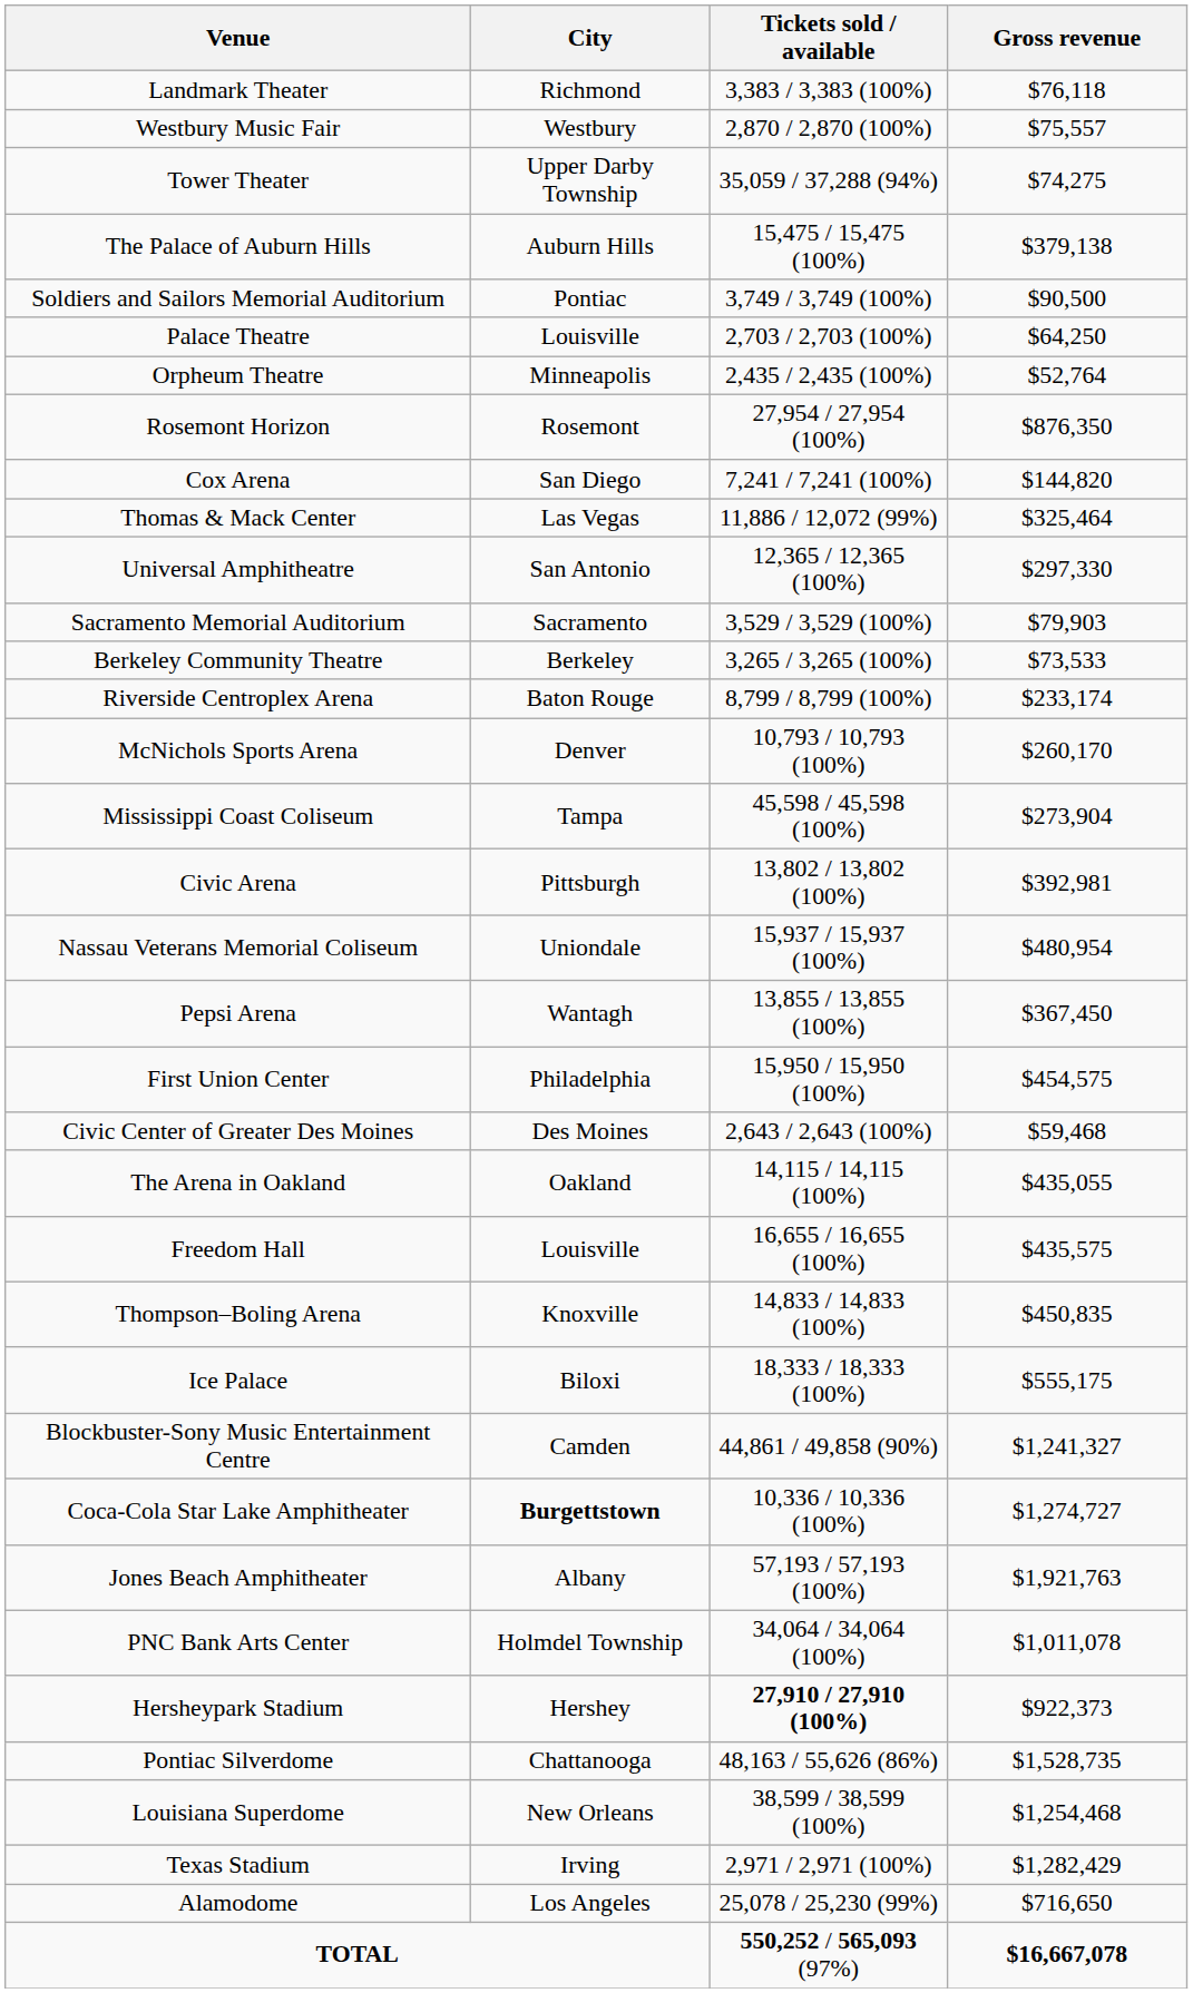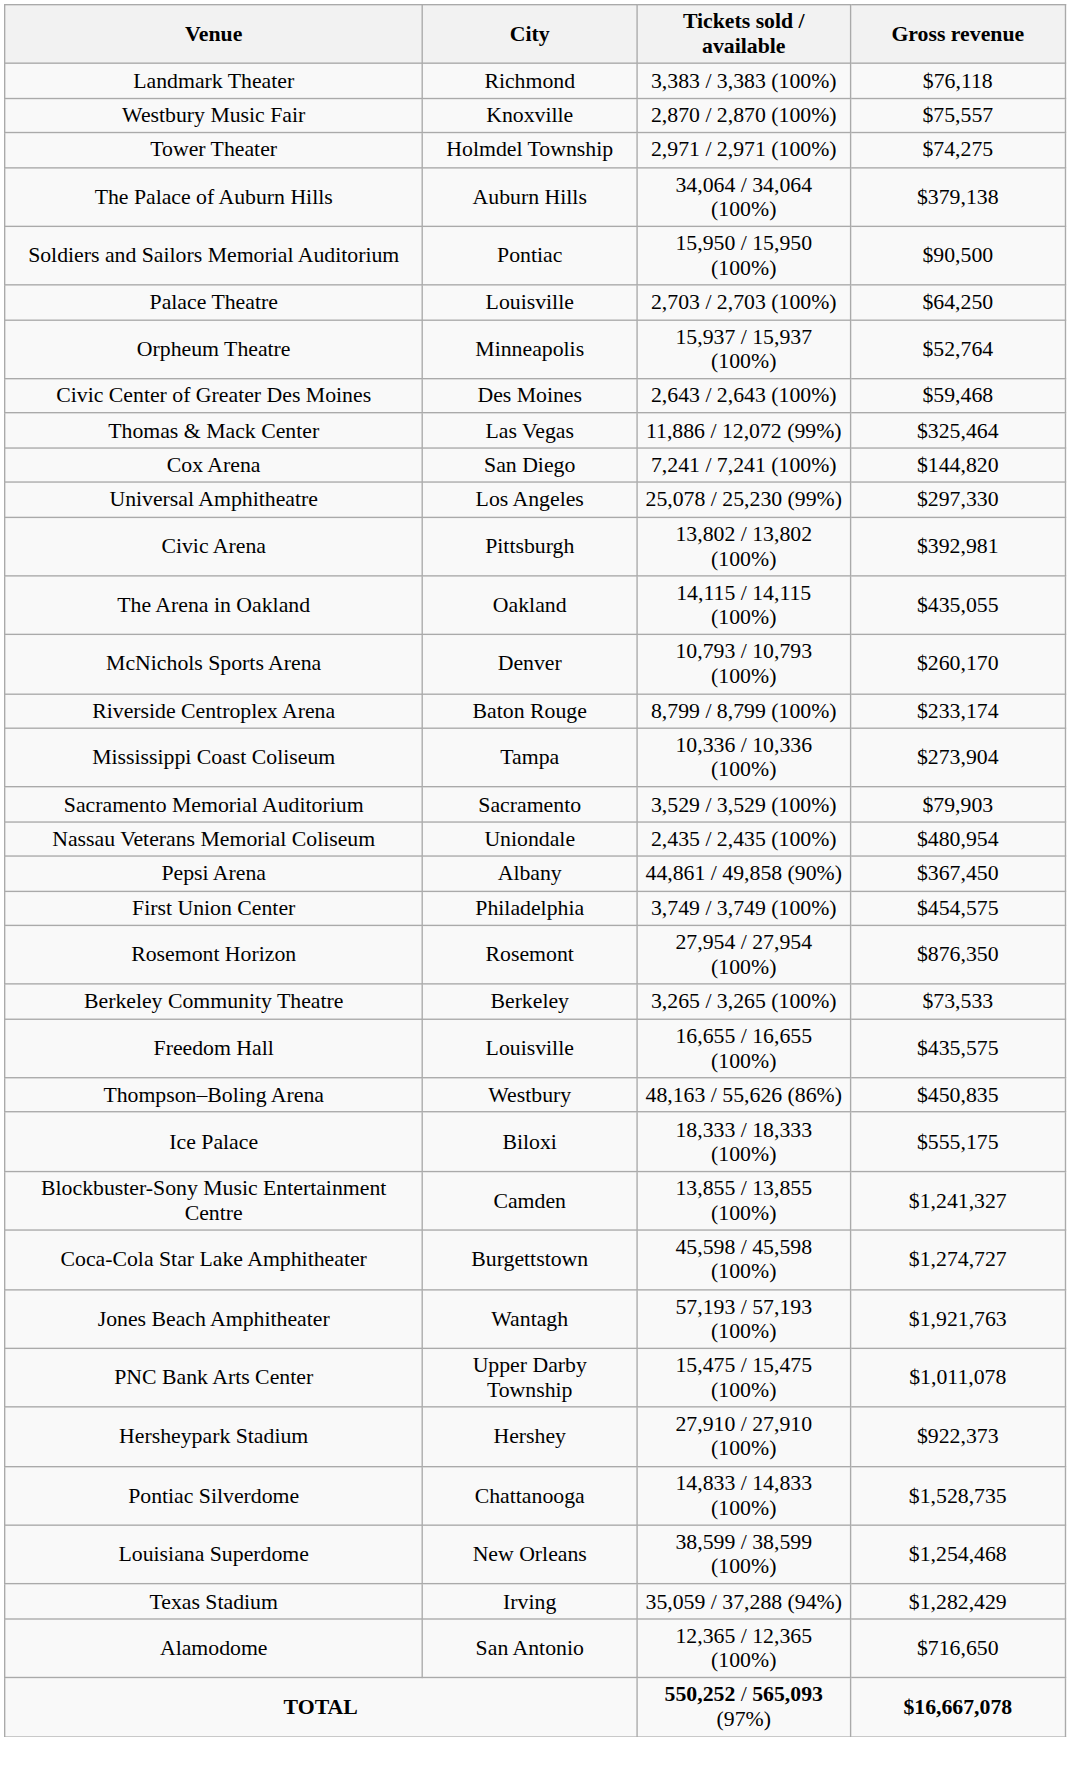 <table class="wikitable" style="text-align:center">
 <tr>
 <th style="width:300px;">Venue</th>
 <th style="width:150px;">City</th>
 <th style="width:150px;">Tickets sold / available</th>
 <th style="width:150px;">Gross revenue</th>
 </tr>
 <tr>
 <td>Landmark Theater</td>
 <td>Richmond</td>
 <td>3,383 / 3,383 (100%)</td>
 <td>$76,118</td>
 </tr>
 <tr>
 <td>Westbury Music Fair</td>
-<td>Westbury</td>
+<td>Knoxville</td>
 <td>2,870 / 2,870 (100%)</td>
 <td>$75,557</td>
 </tr>
 <tr>
 <td>Tower Theater</td>
-<td>Upper Darby Township</td>
-<td>35,059 / 37,288 (94%)</td>
+<td>Holmdel Township</td>
+<td>2,971 / 2,971 (100%)</td>
 <td>$74,275</td>
 </tr>
 <tr>
 <td>The Palace of Auburn Hills</td>
 <td>Auburn Hills</td>
-<td>15,475 / 15,475 (100%)</td>
+<td>34,064 / 34,064 (100%)</td>
 <td>$379,138</td>
 </tr>
 <tr>
 <td>Soldiers and Sailors Memorial Auditorium</td>
 <td>Pontiac</td>
-<td>3,749 / 3,749 (100%)</td>
+<td>15,950 / 15,950 (100%)</td>
 <td>$90,500</td>
 </tr>
 <tr>
 <td>Palace Theatre</td>
 <td>Louisville</td>
 <td>2,703 / 2,703 (100%)</td>
 <td>$64,250</td>
 </tr>
 <tr>
 <td>Orpheum Theatre</td>
 <td>Minneapolis</td>
+<td>15,937 / 15,937 (100%)</td>
+<td>$52,764</td>
+</tr>
+<tr>
+<td>Civic Center of Greater Des Moines</td>
+<td>Des Moines</td>
+<td>2,643 / 2,643 (100%)</td>
+<td>$59,468</td>
+</tr>
+<tr>
+<td>Thomas & Mack Center</td>
+<td>Las Vegas</td>
+<td>11,886 / 12,072 (99%)</td>
+<td>$325,464</td>
+</tr>
+<tr>
+<td>Cox Arena</td>
+<td>San Diego</td>
+<td>7,241 / 7,241 (100%)</td>
+<td>$144,820</td>
+</tr>
+<tr>
+<td>Universal Amphitheatre</td>
+<td>Los Angeles</td>
+<td>25,078 / 25,230 (99%)</td>
+<td>$297,330</td>
+</tr>
+<tr>
+<td>Civic Arena</td>
+<td>Pittsburgh</td>
+<td>13,802 / 13,802 (100%)</td>
+<td>$392,981</td>
+</tr>
+<tr>
+<td>The Arena in Oakland</td>
+<td>Oakland</td>
+<td>14,115 / 14,115 (100%)</td>
+<td>$435,055</td>
+</tr>
+<tr>
+<td>McNichols Sports Arena</td>
+<td>Denver</td>
+<td>10,793 / 10,793 (100%)</td>
+<td>$260,170</td>
+</tr>
+<tr>
+<td>Riverside Centroplex Arena</td>
+<td>Baton Rouge</td>
+<td>8,799 / 8,799 (100%)</td>
+<td>$233,174</td>
+</tr>
+<tr>
+<td>Mississippi Coast Coliseum</td>
+<td>Tampa</td>
+<td>10,336 / 10,336 (100%)</td>
+<td>$273,904</td>
+</tr>
+<tr>
+<td>Sacramento Memorial Auditorium</td>
+<td>Sacramento</td>
+<td>3,529 / 3,529 (100%)</td>
+<td>$79,903</td>
+</tr>
+<tr>
+<td>Nassau Veterans Memorial Coliseum</td>
+<td>Uniondale</td>
 <td>2,435 / 2,435 (100%)</td>
-<td>$52,764</td>
+<td>$480,954</td>
+</tr>
+<tr>
+<td>Pepsi Arena</td>
+<td>Albany</td>
+<td>44,861 / 49,858 (90%)</td>
+<td>$367,450</td>
+</tr>
+<tr>
+<td>First Union Center</td>
+<td>Philadelphia</td>
+<td>3,749 / 3,749 (100%)</td>
+<td>$454,575</td>
 </tr>
 <tr>
 <td>Rosemont Horizon</td>
 <td>Rosemont</td>
 <td>27,954 / 27,954 (100%)</td>
 <td>$876,350</td>
 </tr>
 <tr>
-<td>Cox Arena</td>
-<td>San Diego</td>
-<td>7,241 / 7,241 (100%)</td>
-<td>$144,820</td>
-</tr>
-<tr>
-<td>Thomas & Mack Center</td>
-<td>Las Vegas</td>
-<td>11,886 / 12,072 (99%)</td>
-<td>$325,464</td>
-</tr>
-<tr>
-<td>Universal Amphitheatre</td>
-<td>San Antonio</td>
-<td>12,365 / 12,365 (100%)</td>
-<td>$297,330</td>
-</tr>
-<tr>
-<td>Sacramento Memorial Auditorium</td>
-<td>Sacramento</td>
-<td>3,529 / 3,529 (100%)</td>
-<td>$79,903</td>
-</tr>
-<tr>
 <td>Berkeley Community Theatre</td>
 <td>Berkeley</td>
 <td>3,265 / 3,265 (100%)</td>
 <td>$73,533</td>
-</tr>
-<tr>
-<td>Riverside Centroplex Arena</td>
-<td>Baton Rouge</td>
-<td>8,799 / 8,799 (100%)</td>
-<td>$233,174</td>
-</tr>
-<tr>
-<td>McNichols Sports Arena</td>
-<td>Denver</td>
-<td>10,793 / 10,793 (100%)</td>
-<td>$260,170</td>
-</tr>
-<tr>
-<td>Mississippi Coast Coliseum</td>
-<td>Tampa</td>
-<td>45,598 / 45,598 (100%)</td>
-<td>$273,904</td>
-</tr>
-<tr>
-<td>Civic Arena</td>
-<td>Pittsburgh</td>
-<td>13,802 / 13,802 (100%)</td>
-<td>$392,981</td>
-</tr>
-<tr>
-<td>Nassau Veterans Memorial Coliseum</td>
-<td>Uniondale</td>
-<td>15,937 / 15,937 (100%)</td>
-<td>$480,954</td>
-</tr>
-<tr>
-<td>Pepsi Arena</td>
-<td>Wantagh</td>
-<td>13,855 / 13,855 (100%)</td>
-<td>$367,450</td>
-</tr>
-<tr>
-<td>First Union Center</td>
-<td>Philadelphia</td>
-<td>15,950 / 15,950 (100%)</td>
-<td>$454,575</td>
-</tr>
-<tr>
-<td>Civic Center of Greater Des Moines</td>
-<td>Des Moines</td>
-<td>2,643 / 2,643 (100%)</td>
-<td>$59,468</td>
-</tr>
-<tr>
-<td>The Arena in Oakland</td>
-<td>Oakland</td>
-<td>14,115 / 14,115 (100%)</td>
-<td>$435,055</td>
 </tr>
 <tr>
 <td>Freedom Hall</td>
 <td>Louisville</td>
 <td>16,655 / 16,655 (100%)</td>
 <td>$435,575</td>
 </tr>
 <tr>
 <td>Thompson–Boling Arena</td>
-<td>Knoxville</td>
-<td>14,833 / 14,833 (100%)</td>
+<td>Westbury</td>
+<td>48,163 / 55,626 (86%)</td>
 <td>$450,835</td>
 </tr>
 <tr>
 <td>Ice Palace</td>
 <td>Biloxi</td>
 <td>18,333 / 18,333 (100%)</td>
 <td>$555,175</td>
 </tr>
 <tr>
 <td>Blockbuster-Sony Music Entertainment Centre</td>
 <td>Camden</td>
-<td>44,861 / 49,858 (90%)</td>
+<td>13,855 / 13,855 (100%)</td>
 <td>$1,241,327</td>
 </tr>
 <tr>
 <td>Coca-Cola Star Lake Amphitheater</td>
-<td><strong>Burgettstown</strong></td>
-<td>10,336 / 10,336 (100%)</td>
+<td>Burgettstown</td>
+<td>45,598 / 45,598 (100%)</td>
 <td>$1,274,727</td>
 </tr>
 <tr>
 <td>Jones Beach Amphitheater</td>
-<td>Albany</td>
+<td>Wantagh</td>
 <td>57,193 / 57,193 (100%)</td>
 <td>$1,921,763</td>
 </tr>
 <tr>
 <td>PNC Bank Arts Center</td>
-<td>Holmdel Township</td>
-<td>34,064 / 34,064 (100%)</td>
+<td>Upper Darby Township</td>
+<td>15,475 / 15,475 (100%)</td>
 <td>$1,011,078</td>
 </tr>
 <tr>
 <td>Hersheypark Stadium</td>
 <td>Hershey</td>
-<td><strong>27,910 / 27,910 (100%)</strong></td>
+<td>27,910 / 27,910 (100%)</td>
 <td>$922,373</td>
 </tr>
 <tr>
 <td>Pontiac Silverdome</td>
 <td>Chattanooga</td>
-<td>48,163 / 55,626 (86%)</td>
+<td>14,833 / 14,833 (100%)</td>
 <td>$1,528,735</td>
 </tr>
 <tr>
 <td>Louisiana Superdome</td>
 <td>New Orleans</td>
 <td>38,599 / 38,599 (100%)</td>
 <td>$1,254,468</td>
 </tr>
 <tr>
 <td>Texas Stadium</td>
 <td>Irving</td>
-<td>2,971 / 2,971 (100%)</td>
+<td>35,059 / 37,288 (94%)</td>
 <td>$1,282,429</td>
 </tr>
 <tr>
 <td>Alamodome</td>
-<td>Los Angeles</td>
-<td>25,078 / 25,230 (99%)</td>
+<td>San Antonio</td>
+<td>12,365 / 12,365 (100%)</td>
 <td>$716,650</td>
 </tr>
 <tr>
 <td colspan="2"><strong>TOTAL</strong></td>
 <td><strong>550,252</strong> / <strong>565,093</strong> (97%)</td>
 <td><strong>$16,667,078</strong></td>
 </tr>
 <tr>
 </tr>
 </table>
